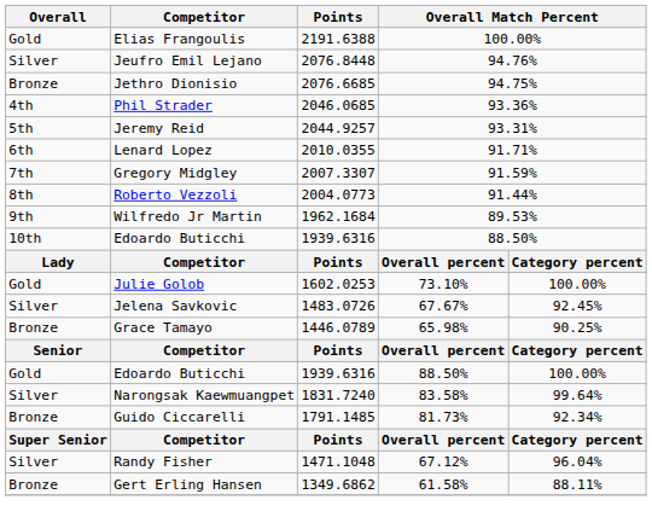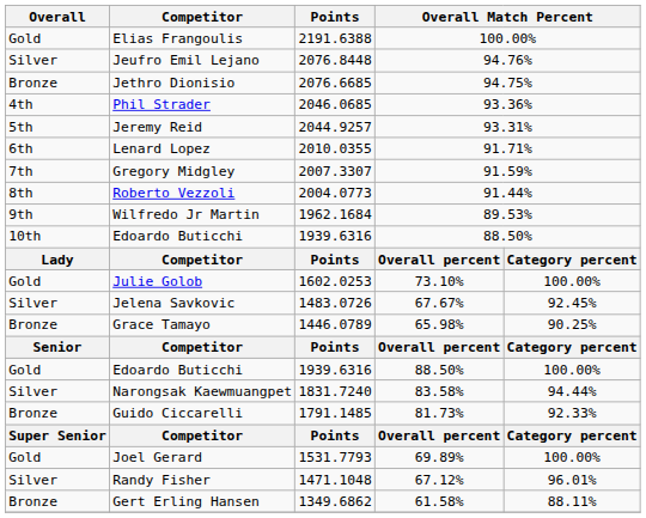 <table class="wikitable sortable" style="text-align: left;">
 <tr>
 <th>Overall</th>
 <th>Competitor</th>
 <th>Points</th>
 <th colspan="2">Overall Match Percent</th>
 </tr>
 <tr>
 <td> Gold</td>
 <td> Elias Frangoulis</td>
 <td>2191.6388</td>
 <td colspan="2" style="text-align: center;">100.00%</td>
 </tr>
 <tr>
 <td> Silver</td>
 <td> Jeufro Emil Lejano</td>
 <td>2076.8448</td>
 <td colspan="2" style="text-align: center;">94.76%</td>
 </tr>
 <tr>
 <td> Bronze</td>
 <td> Jethro Dionisio</td>
 <td>2076.6685</td>
 <td colspan="2" style="text-align: center;">94.75%</td>
 </tr>
 <tr>
 <td>4th</td>
 <td> <a href='#'>Phil Strader</a></td>
 <td>2046.0685</td>
 <td colspan="2" style="text-align: center;">93.36%</td>
 </tr>
 <tr>
 <td>5th</td>
 <td> Jeremy Reid</td>
 <td>2044.9257</td>
 <td colspan="2" style="text-align: center;">93.31%</td>
 </tr>
 <tr>
 <td>6th</td>
 <td> Lenard Lopez</td>
 <td>2010.0355</td>
 <td colspan="2" style="text-align: center;">91.71%</td>
 </tr>
 <tr>
 <td>7th</td>
 <td> Gregory Midgley</td>
 <td>2007.3307</td>
 <td colspan="2" style="text-align: center;">91.59%</td>
 </tr>
 <tr>
 <td>8th</td>
 <td> <a href='#'>Roberto Vezzoli</a></td>
 <td>2004.0773</td>
 <td colspan="2" style="text-align: center;">91.44%</td>
 </tr>
 <tr>
 <td>9th</td>
 <td> Wilfredo Jr Martin</td>
 <td>1962.1684</td>
 <td colspan="2" style="text-align: center;">89.53%</td>
 </tr>
 <tr>
 <td>10th</td>
 <td> Edoardo Buticchi</td>
 <td>1939.6316</td>
 <td colspan="2" style="text-align: center;">88.50%</td>
 </tr>
 <tr>
 <th>Lady</th>
 <th>Competitor</th>
 <th>Points</th>
 <th>Overall percent</th>
 <th>Category percent</th>
 </tr>
 <tr>
 <td> Gold</td>
 <td> <a href='#'>Julie Golob</a></td>
 <td>1602.0253</td>
 <td style="text-align: center;">73.10%</td>
 <td style="text-align: center;">100.00%</td>
 </tr>
 <tr>
 <td> Silver</td>
 <td> Jelena Savkovic</td>
 <td>1483.0726</td>
 <td style="text-align: center;">67.67%</td>
 <td style="text-align: center;">92.45%</td>
 </tr>
 <tr>
 <td> Bronze</td>
 <td> Grace Tamayo</td>
 <td>1446.0789</td>
 <td style="text-align: center;">65.98%</td>
 <td style="text-align: center;">90.25%</td>
 </tr>
 <tr>
 <th>Senior</th>
 <th>Competitor</th>
 <th>Points</th>
 <th>Overall percent</th>
 <th>Category percent</th>
 </tr>
 <tr>
 <td> Gold</td>
 <td> Edoardo Buticchi</td>
 <td>1939.6316</td>
 <td style="text-align: center;">88.50%</td>
 <td style="text-align: center;">100.00%</td>
 </tr>
 <tr>
 <td> Silver</td>
 <td> Narongsak Kaewmuangpet</td>
 <td>1831.7240</td>
 <td style="text-align: center;">83.58%</td>
-<td style="text-align: center;">99.64%</td>
+<td style="text-align: center;">94.44%</td>
 </tr>
 <tr>
 <td> Bronze</td>
 <td> Guido Ciccarelli</td>
 <td>1791.1485</td>
 <td style="text-align: center;">81.73%</td>
-<td style="text-align: center;">92.34%</td>
+<td style="text-align: center;">92.33%</td>
 </tr>
 <tr>
 <th>Super Senior</th>
 <th>Competitor</th>
 <th>Points</th>
 <th>Overall percent</th>
 <th>Category percent</th>
 </tr>
 <tr>
+<td> Gold</td>
+<td> Joel Gerard</td>
+<td>1531.7793</td>
+<td style="text-align: center;">69.89%</td>
+<td style="text-align: center;">100.00%</td>
+</tr>
+<tr>
 <td> Silver</td>
 <td> Randy Fisher</td>
 <td>1471.1048</td>
 <td style="text-align: center;">67.12%</td>
-<td style="text-align: center;">96.04%</td>
+<td style="text-align: center;">96.01%</td>
 </tr>
 <tr>
 <td> Bronze</td>
 <td> Gert Erling Hansen</td>
 <td>1349.6862</td>
 <td style="text-align: center;">61.58%</td>
 <td style="text-align: center;">88.11%</td>
 </tr>
 <tr>
 </tr>
 </table>
